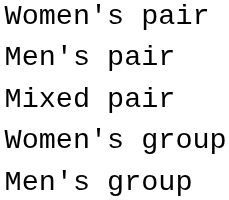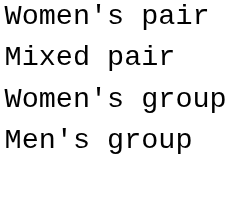 <table>
 <tr>
 <td>Women's pair</td>
-<td></td>
-<td></td>
-<td></td>
-</tr>
-<tr>
-<td>Men's pair</td>
 <td></td>
 <td></td>
 <td></td>
 </tr>
 <tr>
 <td>Mixed pair</td>
 <td></td>
 <td></td>
 <td></td>
 </tr>
 <tr>
 <td>Women's group</td>
 <td></td>
 <td></td>
 <td></td>
 </tr>
 <tr>
 <td>Men's group</td>
 <td></td>
 <td></td>
 <td></td>
 </tr>
 </table>
